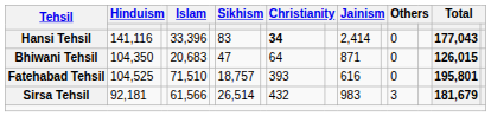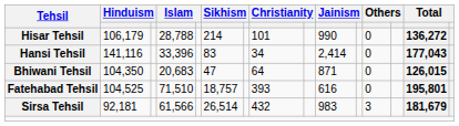 <table class="wikitable sortable">
 <tr>
 <th rowspan="2"><a href='#'>Tehsil</a></th>
 <th colspan="2"><a href='#'>Hinduism</a> </th>
 <th colspan="2"><a href='#'>Islam</a> </th>
 <th colspan="2"><a href='#'>Sikhism</a> </th>
 <th colspan="2"><a href='#'>Christianity</a> </th>
 <th colspan="2"><a href='#'>Jainism</a> </th>
 <th colspan="2">Others</th>
 <th colspan="2">Total</th>
 </tr>
 <tr>
 <th><a href='#'></a></th>
 <th></th>
 <th></th>
 <th></th>
 <th></th>
 <th></th>
 <th></th>
 <th></th>
 <th></th>
 <th></th>
 <th></th>
 <th></th>
 <th></th>
 <th></th>
 </tr>
 <tr>
+<th>Hisar Tehsil</th>
+<td>106,179</td>
+<td></td>
+<td>28,788</td>
+<td></td>
+<td>214</td>
+<td></td>
+<td>101</td>
+<td></td>
+<td>990</td>
+<td></td>
+<td>0</td>
+<td></td>
+<th>136,272</th>
+<th></th>
+</tr>
+<tr>
 <th>Hansi Tehsil</th>
 <td>141,116</td>
 <td></td>
 <td>33,396</td>
 <td></td>
 <td>83</td>
 <td></td>
-<td><strong>34</strong></td>
+<td>34</td>
 <td></td>
 <td>2,414</td>
 <td></td>
 <td>0</td>
 <td></td>
 <th>177,043</th>
 <th></th>
 </tr>
 <tr>
 <th>Bhiwani Tehsil</th>
 <td>104,350</td>
 <td></td>
 <td>20,683</td>
 <td></td>
 <td>47</td>
 <td></td>
 <td>64</td>
 <td></td>
 <td>871</td>
 <td></td>
 <td>0</td>
 <td></td>
 <th>126,015</th>
 <th></th>
 </tr>
 <tr>
 <th>Fatehabad Tehsil</th>
 <td>104,525</td>
 <td></td>
 <td>71,510</td>
 <td></td>
 <td>18,757</td>
 <td></td>
 <td>393</td>
 <td></td>
 <td>616</td>
 <td></td>
 <td>0</td>
 <td></td>
 <th>195,801</th>
 <th></th>
 </tr>
 <tr>
 <th>Sirsa Tehsil</th>
 <td>92,181</td>
 <td></td>
 <td>61,566</td>
 <td></td>
 <td>26,514</td>
 <td></td>
 <td>432</td>
 <td></td>
 <td>983</td>
 <td></td>
 <td>3</td>
 <td></td>
 <th>181,679</th>
 <th></th>
 </tr>
 <tr class="sortbottom">
 <td colspan="15"></td>
 </tr>
 </table>
